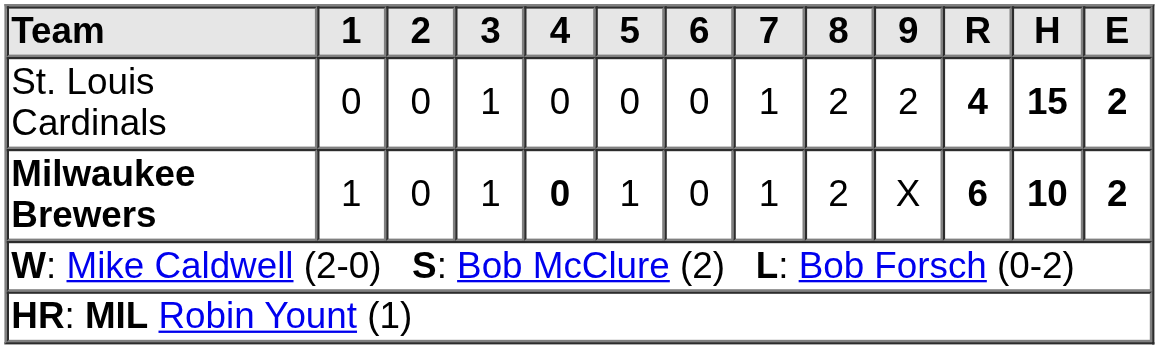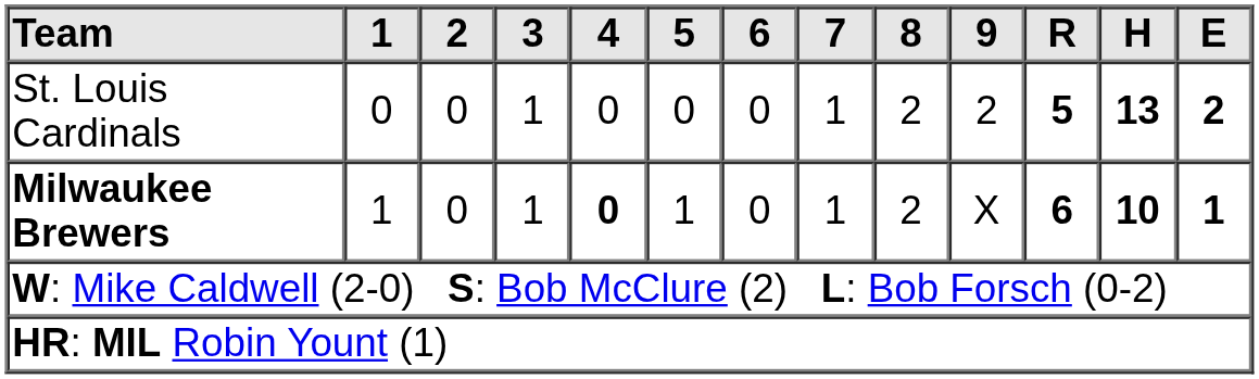 <table border=1 cellspacing=0 width=500 style="margin-left:3em;">
 <tr style="text-align:center; background-color:#e6e6e6;">
 <th align=left width=125>Team</th>
 <th width=25>1</th>
 <th width=25>2</th>
 <th width=25>3</th>
 <th width=25>4</th>
 <th width=25>5</th>
 <th width=25>6</th>
 <th width=25>7</th>
 <th width=25>8</th>
 <th width=25>9</th>
 <th width=25>R</th>
 <th width=25>H</th>
 <th width=25>E</th>
 </tr>
 <tr style="text-align:center;">
 <td align=left>St. Louis Cardinals</td>
 <td>0</td>
 <td>0</td>
 <td>1</td>
 <td>0</td>
 <td>0</td>
 <td>0</td>
 <td>1</td>
 <td>2</td>
 <td>2</td>
-<td><strong>4</strong></td>
-<td><strong>15</strong></td>
+<td><strong>5</strong></td>
+<td><strong>13</strong></td>
 <td><strong>2</strong></td>
 </tr>
 <tr style="text-align:center;">
 <td align=left><strong>Milwaukee Brewers</strong></td>
 <td>1</td>
 <td>0</td>
 <td>1</td>
 <td><strong>0</strong></td>
 <td>1</td>
 <td>0</td>
 <td>1</td>
 <td>2</td>
 <td>X</td>
 <td><strong>6</strong></td>
 <td><strong>10</strong></td>
-<td><strong>2</strong></td>
+<td><strong>1</strong></td>
 </tr>
 <tr style="text-align:left;">
 <td colspan=13><strong>W</strong>: <a href='#'>Mike Caldwell</a> (2-0)   <strong>S</strong>: <a href='#'>Bob McClure</a> (2)   <strong>L</strong>: <a href='#'>Bob Forsch</a> (0-2)</td>
 </tr>
 <tr style="text-align:left;">
 <td colspan=13><strong>HR</strong>: <strong>MIL</strong> <a href='#'>Robin Yount</a> (1)</td>
 </tr>
 </table>
